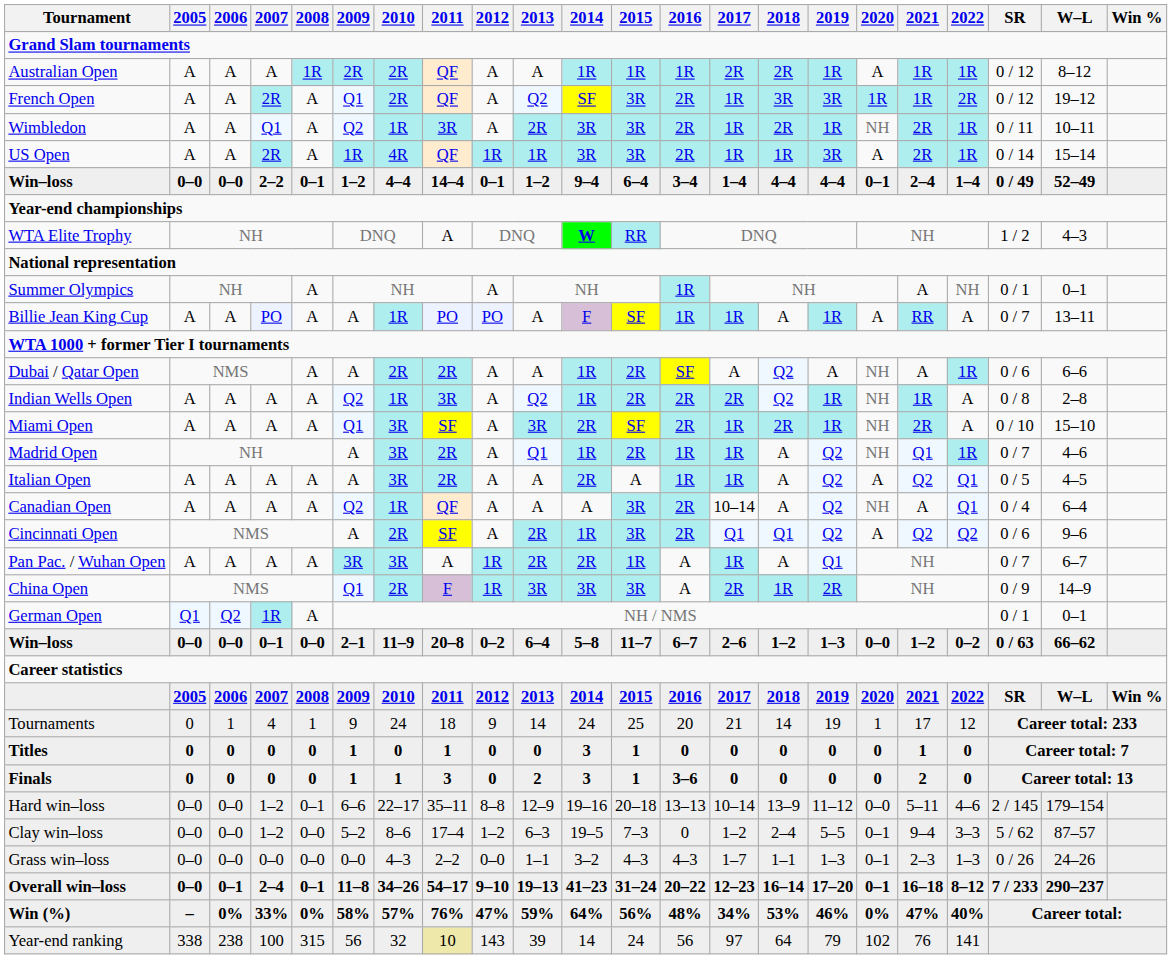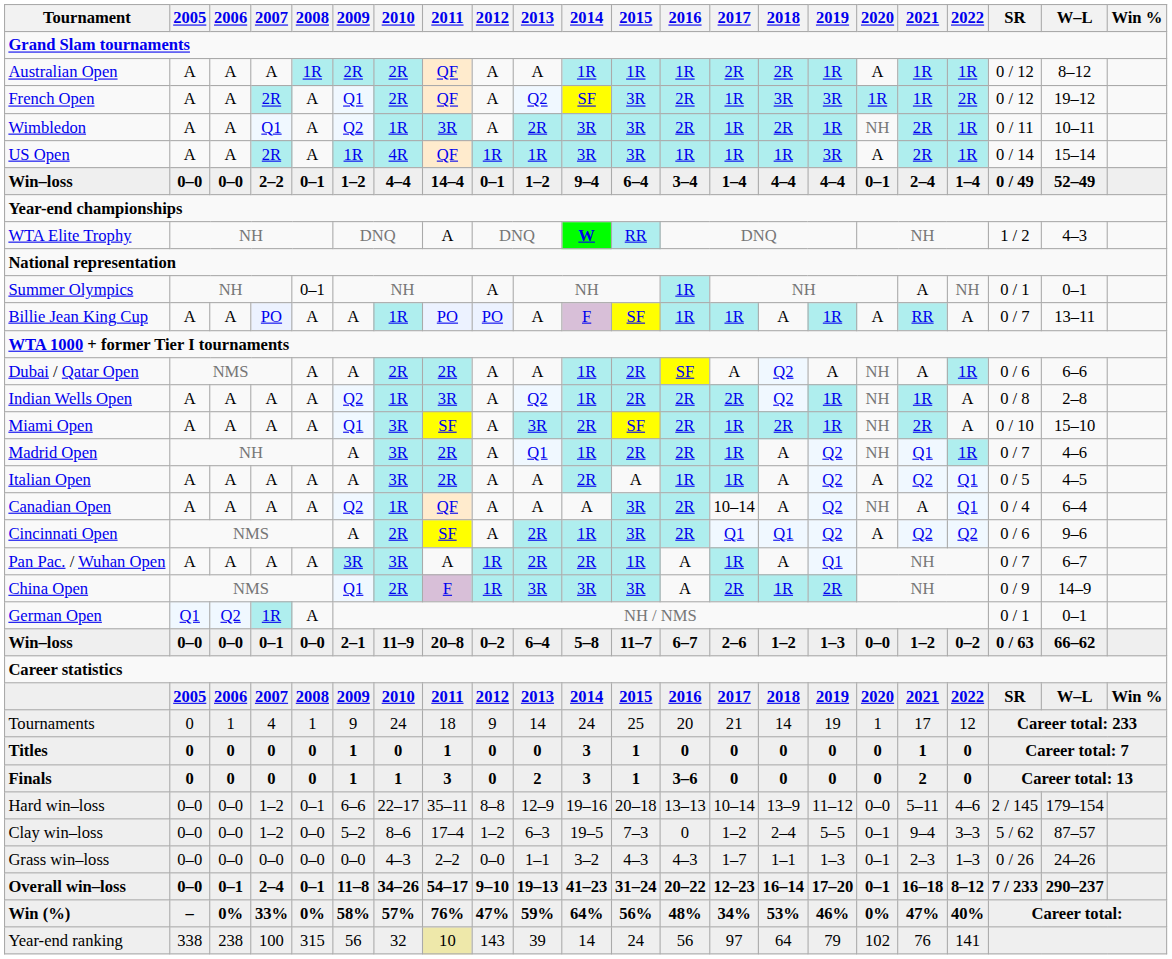 <table class="wikitable nowrap" style=text-align:center;font-size:96%>
 <tr>
 <th>Tournament</th>
 <th><a href='#'>2005</a></th>
 <th><a href='#'>2006</a></th>
 <th><a href='#'>2007</a></th>
 <th><a href='#'>2008</a></th>
 <th><a href='#'>2009</a></th>
 <th><a href='#'>2010</a></th>
 <th><a href='#'>2011</a></th>
 <th><a href='#'>2012</a></th>
 <th><a href='#'>2013</a></th>
 <th><a href='#'>2014</a></th>
 <th><a href='#'>2015</a></th>
 <th><a href='#'>2016</a></th>
 <th><a href='#'>2017</a></th>
 <th><a href='#'>2018</a></th>
 <th><a href='#'>2019</a></th>
 <th><a href='#'>2020</a></th>
 <th><a href='#'>2021</a></th>
 <th><a href='#'>2022</a></th>
 <th>SR</th>
 <th>W–L</th>
 <th>Win %</th>
 </tr>
 <tr>
 <td colspan="22" align="left"><strong><a href='#'>Grand Slam tournaments</a></strong></td>
 </tr>
 <tr>
 <td align=left><a href='#'>Australian Open</a></td>
 <td>A</td>
 <td>A</td>
 <td>A</td>
 <td bgcolor=afeeee><a href='#'>1R</a></td>
 <td bgcolor=afeeee><a href='#'>2R</a></td>
 <td bgcolor=afeeee><a href='#'>2R</a></td>
 <td bgcolor=ffebcd><a href='#'>QF</a></td>
 <td>A</td>
 <td>A</td>
 <td bgcolor=afeeee><a href='#'>1R</a></td>
 <td bgcolor=afeeee><a href='#'>1R</a></td>
 <td bgcolor=afeeee><a href='#'>1R</a></td>
 <td bgcolor=afeeee><a href='#'>2R</a></td>
 <td bgcolor=afeeee><a href='#'>2R</a></td>
 <td bgcolor=afeeee><a href='#'>1R</a></td>
 <td>A</td>
 <td bgcolor=afeeee><a href='#'>1R</a></td>
 <td bgcolor=afeeee><a href='#'>1R</a></td>
 <td>0 / 12</td>
 <td>8–12</td>
 <td></td>
 </tr>
 <tr>
 <td align=left><a href='#'>French Open</a></td>
 <td>A</td>
 <td>A</td>
 <td bgcolor=afeeee><a href='#'>2R</a></td>
 <td>A</td>
 <td bgcolor=f0f8ff><a href='#'>Q1</a></td>
 <td bgcolor=afeeee><a href='#'>2R</a></td>
 <td bgcolor=ffebcd><a href='#'>QF</a></td>
 <td>A</td>
 <td bgcolor=f0f8ff><a href='#'>Q2</a></td>
 <td bgcolor=yellow><a href='#'>SF</a></td>
 <td bgcolor=afeeee><a href='#'>3R</a></td>
 <td bgcolor=afeeee><a href='#'>2R</a></td>
 <td bgcolor=afeeee><a href='#'>1R</a></td>
 <td bgcolor=afeeee><a href='#'>3R</a></td>
 <td bgcolor=afeeee><a href='#'>3R</a></td>
 <td bgcolor=afeeee><a href='#'>1R</a></td>
 <td bgcolor=afeeee><a href='#'>1R</a></td>
 <td bgcolor=afeeee><a href='#'>2R</a></td>
 <td>0 / 12</td>
 <td>19–12</td>
 <td></td>
 </tr>
 <tr>
 <td align=left><a href='#'>Wimbledon</a></td>
 <td>A</td>
 <td>A</td>
 <td bgcolor=f0f8ff><a href='#'>Q1</a></td>
 <td>A</td>
 <td bgcolor=f0f8ff><a href='#'>Q2</a></td>
 <td bgcolor=afeeee><a href='#'>1R</a></td>
 <td bgcolor=afeeee><a href='#'>3R</a></td>
 <td>A</td>
 <td bgcolor=afeeee><a href='#'>2R</a></td>
 <td bgcolor=afeeee><a href='#'>3R</a></td>
 <td bgcolor=afeeee><a href='#'>3R</a></td>
 <td bgcolor=afeeee><a href='#'>2R</a></td>
 <td bgcolor=afeeee><a href='#'>1R</a></td>
 <td bgcolor=afeeee><a href='#'>2R</a></td>
 <td bgcolor=afeeee><a href='#'>1R</a></td>
 <td style=color:#767676>NH</td>
 <td bgcolor=afeeee><a href='#'>2R</a></td>
 <td bgcolor=afeeee><a href='#'>1R</a></td>
 <td>0 / 11</td>
 <td>10–11</td>
 <td></td>
 </tr>
 <tr>
 <td align=left><a href='#'>US Open</a></td>
 <td>A</td>
 <td>A</td>
 <td bgcolor=afeeee><a href='#'>2R</a></td>
 <td>A</td>
 <td bgcolor=afeeee><a href='#'>1R</a></td>
 <td bgcolor=afeeee><a href='#'>4R</a></td>
 <td bgcolor=ffebcd><a href='#'>QF</a></td>
 <td bgcolor=afeeee><a href='#'>1R</a></td>
 <td bgcolor=afeeee><a href='#'>1R</a></td>
 <td bgcolor=afeeee><a href='#'>3R</a></td>
 <td bgcolor=afeeee><a href='#'>3R</a></td>
-<td bgcolor=afeeee><a href='#'>2R</a></td>
+<td bgcolor=afeeee><a href='#'>1R</a></td>
 <td bgcolor=afeeee><a href='#'>1R</a></td>
 <td bgcolor=afeeee><a href='#'>1R</a></td>
 <td bgcolor=afeeee><a href='#'>3R</a></td>
 <td>A</td>
 <td bgcolor=afeeee><a href='#'>2R</a></td>
 <td bgcolor=afeeee><a href='#'>1R</a></td>
 <td>0 / 14</td>
 <td>15–14</td>
 <td></td>
 </tr>
 <tr style=font-weight:bold;background:#efefef>
 <td style=text-align:left>Win–loss</td>
 <td>0–0</td>
 <td>0–0</td>
 <td>2–2</td>
 <td>0–1</td>
 <td>1–2</td>
 <td>4–4</td>
 <td>14–4</td>
 <td>0–1</td>
 <td>1–2</td>
 <td>9–4</td>
 <td>6–4</td>
 <td>3–4</td>
 <td>1–4</td>
 <td>4–4</td>
 <td>4–4</td>
 <td>0–1</td>
 <td>2–4</td>
 <td>1–4</td>
 <td>0 / 49</td>
 <td>52–49</td>
 <td></td>
 </tr>
 <tr>
 <td colspan="22" align="left"><strong>Year-end championships</strong></td>
 </tr>
 <tr>
 <td align=left><a href='#'>WTA Elite Trophy</a></td>
 <td colspan=4 style=color:#767676>NH</td>
 <td colspan=2 style=color:#767676>DNQ</td>
 <td>A</td>
 <td colspan=2 style=color:#767676>DNQ</td>
 <td bgcolor=lime><a href='#'><strong>W</strong></a></td>
 <td bgcolor=afeeee><a href='#'>RR</a></td>
 <td colspan=4 style=color:#767676>DNQ</td>
 <td colspan=3 style=color:#767676>NH</td>
 <td>1 / 2</td>
 <td>4–3</td>
 <td></td>
 </tr>
 <tr>
 <td colspan="22" align="left"><strong>National representation</strong></td>
 </tr>
 <tr>
 <td align=left><a href='#'>Summer Olympics</a></td>
 <td colspan=3 style=color:#767676>NH</td>
-<td>A</td>
+<td>0–1</td>
 <td colspan=3 style=color:#767676>NH</td>
 <td>A</td>
 <td colspan=3 style=color:#767676>NH</td>
 <td bgcolor=afeeee><a href='#'>1R</a></td>
 <td colspan=4 style=color:#767676>NH</td>
 <td>A</td>
 <td style=color:#767676>NH</td>
 <td>0 / 1</td>
 <td>0–1</td>
 <td></td>
 </tr>
 <tr>
 <td align=left><a href='#'>Billie Jean King Cup</a></td>
 <td>A</td>
 <td>A</td>
 <td bgcolor=ecf2ff><a href='#'>PO</a></td>
 <td>A</td>
 <td>A</td>
 <td bgcolor=afeeee><a href='#'>1R</a></td>
 <td bgcolor=ecf2ff><a href='#'>PO</a></td>
 <td bgcolor=ecf2ff><a href='#'>PO</a></td>
 <td>A</td>
 <td bgcolor=thistle><a href='#'>F</a></td>
 <td bgcolor=yellow><a href='#'>SF</a></td>
 <td bgcolor=afeeee><a href='#'>1R</a></td>
 <td bgcolor=afeeee><a href='#'>1R</a></td>
 <td>A</td>
 <td bgcolor=afeeee><a href='#'>1R</a></td>
 <td>A</td>
 <td bgcolor=afeeee><a href='#'>RR</a></td>
 <td>A</td>
 <td>0 / 7</td>
 <td>13–11</td>
 <td></td>
 </tr>
 <tr>
 <td colspan="22" align="left"><strong><a href='#'>WTA 1000</a> + former Tier I tournaments </strong></td>
 </tr>
 <tr>
 <td align=left><a href='#'>Dubai</a> / <a href='#'>Qatar Open</a></td>
 <td style=color:#767676 colspan=3>NMS</td>
 <td>A</td>
 <td>A</td>
 <td bgcolor=afeeee><a href='#'>2R</a></td>
 <td bgcolor=afeeee><a href='#'>2R</a></td>
 <td>A</td>
 <td>A</td>
 <td bgcolor=afeeee><a href='#'>1R</a></td>
 <td bgcolor=afeeee><a href='#'>2R</a></td>
 <td bgcolor=yellow><a href='#'>SF</a></td>
 <td>A</td>
 <td bgcolor=f0f8ff><a href='#'>Q2</a></td>
 <td>A</td>
 <td style=color:#767676>NH</td>
 <td>A</td>
 <td bgcolor=afeeee><a href='#'>1R</a></td>
 <td>0 / 6</td>
 <td>6–6</td>
 <td></td>
 </tr>
 <tr>
 <td align=left><a href='#'>Indian Wells Open</a></td>
 <td>A</td>
 <td>A</td>
 <td>A</td>
 <td>A</td>
 <td bgcolor=f0f8ff><a href='#'>Q2</a></td>
 <td bgcolor=afeeee><a href='#'>1R</a></td>
 <td bgcolor=afeeee><a href='#'>3R</a></td>
 <td>A</td>
 <td bgcolor=f0f8ff><a href='#'>Q2</a></td>
 <td bgcolor=afeeee><a href='#'>1R</a></td>
 <td bgcolor=afeeee><a href='#'>2R</a></td>
 <td bgcolor=afeeee><a href='#'>2R</a></td>
 <td bgcolor=afeeee><a href='#'>2R</a></td>
 <td bgcolor=f0f8ff><a href='#'>Q2</a></td>
 <td bgcolor=afeeee><a href='#'>1R</a></td>
 <td style=color:#767676>NH</td>
 <td bgcolor=afeeee><a href='#'>1R</a></td>
 <td>A</td>
 <td>0 / 8</td>
 <td>2–8</td>
 <td></td>
 </tr>
 <tr>
 <td align=left><a href='#'>Miami Open</a></td>
 <td>A</td>
 <td>A</td>
 <td>A</td>
 <td>A</td>
 <td bgcolor=f0f8ff><a href='#'>Q1</a></td>
 <td bgcolor=afeeee><a href='#'>3R</a></td>
 <td bgcolor=yellow><a href='#'>SF</a></td>
 <td>A</td>
 <td bgcolor=afeeee><a href='#'>3R</a></td>
 <td bgcolor=afeeee><a href='#'>2R</a></td>
 <td bgcolor=yellow><a href='#'>SF</a></td>
 <td bgcolor=afeeee><a href='#'>2R</a></td>
 <td bgcolor=afeeee><a href='#'>1R</a></td>
 <td bgcolor=afeeee><a href='#'>2R</a></td>
 <td bgcolor=afeeee><a href='#'>1R</a></td>
 <td style=color:#767676>NH</td>
 <td bgcolor=afeeee><a href='#'>2R</a></td>
 <td>A</td>
 <td>0 / 10</td>
 <td>15–10</td>
 <td></td>
 </tr>
 <tr>
 <td align=left><a href='#'>Madrid Open</a></td>
 <td style=color:#767676 colspan=4>NH</td>
 <td>A</td>
 <td bgcolor=afeeee><a href='#'>3R</a></td>
 <td bgcolor=afeeee><a href='#'>2R</a></td>
 <td>A</td>
 <td bgcolor=f0f8ff><a href='#'>Q1</a></td>
 <td bgcolor=afeeee><a href='#'>1R</a></td>
 <td bgcolor=afeeee><a href='#'>2R</a></td>
-<td bgcolor=afeeee><a href='#'>1R</a></td>
+<td bgcolor=afeeee><a href='#'>2R</a></td>
 <td bgcolor=afeeee><a href='#'>1R</a></td>
 <td>A</td>
 <td bgcolor=f0f8ff><a href='#'>Q2</a></td>
 <td style=color:#767676>NH</td>
 <td bgcolor=f0f8ff><a href='#'>Q1</a></td>
 <td bgcolor=afeeee><a href='#'>1R</a></td>
 <td>0 / 7</td>
 <td>4–6</td>
 <td></td>
 </tr>
 <tr>
 <td align=left><a href='#'>Italian Open</a></td>
 <td>A</td>
 <td>A</td>
 <td>A</td>
 <td>A</td>
 <td>A</td>
 <td bgcolor=afeeee><a href='#'>3R</a></td>
 <td bgcolor=afeeee><a href='#'>2R</a></td>
 <td>A</td>
 <td>A</td>
 <td bgcolor=afeeee><a href='#'>2R</a></td>
 <td>A</td>
 <td bgcolor=afeeee><a href='#'>1R</a></td>
 <td bgcolor=afeeee><a href='#'>1R</a></td>
 <td>A</td>
 <td bgcolor=f0f8ff><a href='#'>Q2</a></td>
 <td>A</td>
 <td bgcolor=f0f8ff><a href='#'>Q2</a></td>
 <td bgcolor=f0f8ff><a href='#'>Q1</a></td>
 <td>0 / 5</td>
 <td>4–5</td>
 <td></td>
 </tr>
 <tr>
 <td align=left><a href='#'>Canadian Open</a></td>
 <td>A</td>
 <td>A</td>
 <td>A</td>
 <td>A</td>
 <td bgcolor=f0f8ff><a href='#'>Q2</a></td>
 <td bgcolor=afeeee><a href='#'>1R</a></td>
 <td bgcolor=ffebcd><a href='#'>QF</a></td>
 <td>A</td>
 <td>A</td>
 <td>A</td>
 <td bgcolor=afeeee><a href='#'>3R</a></td>
 <td bgcolor=afeeee><a href='#'>2R</a></td>
 <td>10–14</td>
 <td>A</td>
 <td bgcolor=f0f8ff><a href='#'>Q2</a></td>
 <td style=color:#767676>NH</td>
 <td>A</td>
 <td bgcolor=f0f8ff><a href='#'>Q1</a></td>
 <td>0 / 4</td>
 <td>6–4</td>
 <td></td>
 </tr>
 <tr>
 <td align=left><a href='#'>Cincinnati Open</a></td>
 <td style=color:#767676 colspan=4>NMS</td>
 <td>A</td>
 <td bgcolor=afeeee><a href='#'>2R</a></td>
 <td bgcolor=yellow><a href='#'>SF</a></td>
 <td>A</td>
 <td bgcolor=afeeee><a href='#'>2R</a></td>
 <td bgcolor=afeeee><a href='#'>1R</a></td>
 <td bgcolor=afeeee><a href='#'>3R</a></td>
 <td bgcolor=afeeee><a href='#'>2R</a></td>
 <td bgcolor=f0f8ff><a href='#'>Q1</a></td>
 <td bgcolor=f0f8ff><a href='#'>Q1</a></td>
 <td bgcolor=f0f8ff><a href='#'>Q2</a></td>
 <td>A</td>
 <td bgcolor=f0f8ff><a href='#'>Q2</a></td>
 <td bgcolor=f0f8ff><a href='#'>Q2</a></td>
 <td>0 / 6</td>
 <td>9–6</td>
 <td></td>
 </tr>
 <tr>
 <td align=left><a href='#'>Pan Pac.</a> / <a href='#'>Wuhan Open</a></td>
 <td>A</td>
 <td>A</td>
 <td>A</td>
 <td>A</td>
 <td bgcolor=afeeee><a href='#'>3R</a></td>
 <td bgcolor=afeeee><a href='#'>3R</a></td>
 <td>A</td>
 <td bgcolor=afeeee><a href='#'>1R</a></td>
 <td bgcolor=afeeee><a href='#'>2R</a></td>
 <td bgcolor=afeeee><a href='#'>2R</a></td>
 <td bgcolor=afeeee><a href='#'>1R</a></td>
 <td>A</td>
 <td bgcolor=afeeee><a href='#'>1R</a></td>
 <td>A</td>
 <td bgcolor=f0f8ff><a href='#'>Q1</a></td>
 <td colspan=3 style=color:#767676>NH</td>
 <td>0 / 7</td>
 <td>6–7</td>
 <td></td>
 </tr>
 <tr>
 <td align=left><a href='#'>China Open</a></td>
 <td style=color:#767676 colspan=4>NMS</td>
 <td bgcolor=f0f8ff><a href='#'>Q1</a></td>
 <td bgcolor=afeeee><a href='#'>2R</a></td>
 <td bgcolor=thistle><a href='#'>F</a></td>
 <td bgcolor=afeeee><a href='#'>1R</a></td>
 <td bgcolor=afeeee><a href='#'>3R</a></td>
 <td bgcolor=afeeee><a href='#'>3R</a></td>
 <td bgcolor=afeeee><a href='#'>3R</a></td>
 <td>A</td>
 <td bgcolor=afeeee><a href='#'>2R</a></td>
 <td bgcolor=afeeee><a href='#'>1R</a></td>
 <td bgcolor=afeeee><a href='#'>2R</a></td>
 <td colspan=3 style=color:#767676>NH</td>
 <td>0 / 9</td>
 <td>14–9</td>
 <td></td>
 </tr>
 <tr>
 <td align=left><a href='#'>German Open</a></td>
 <td bgcolor=f0f8ff><a href='#'>Q1</a></td>
 <td bgcolor=f0f8ff><a href='#'>Q2</a></td>
 <td bgcolor=afeeee><a href='#'>1R</a></td>
 <td>A</td>
 <td colspan=14 style=color:#767676>NH / NMS</td>
 <td>0 / 1</td>
 <td>0–1</td>
 <td></td>
 </tr>
 <tr style=font-weight:bold;background:#efefef>
 <td style=text-align:left>Win–loss</td>
 <td>0–0</td>
 <td>0–0</td>
 <td>0–1</td>
 <td>0–0</td>
 <td>2–1</td>
 <td>11–9</td>
 <td>20–8</td>
 <td>0–2</td>
 <td>6–4</td>
 <td>5–8</td>
 <td>11–7</td>
 <td>6–7</td>
 <td>2–6</td>
 <td>1–2</td>
 <td>1–3</td>
 <td>0–0</td>
 <td>1–2</td>
 <td>0–2</td>
 <td>0 / 63</td>
 <td>66–62</td>
 <td></td>
 </tr>
 <tr>
 <td colspan="22" align="left"><strong>Career statistics</strong></td>
 </tr>
 <tr style=font-weight:bold;background:#efefef>
 <td></td>
 <td><a href='#'>2005</a></td>
 <td><a href='#'>2006</a></td>
 <td><a href='#'>2007</a></td>
 <td><a href='#'>2008</a></td>
 <td><a href='#'>2009</a></td>
 <td><a href='#'>2010</a></td>
 <td><a href='#'>2011</a></td>
 <td><a href='#'>2012</a></td>
 <td><a href='#'>2013</a></td>
 <td><a href='#'>2014</a></td>
 <td><a href='#'>2015</a></td>
 <td><a href='#'>2016</a></td>
 <td><a href='#'>2017</a></td>
 <td><a href='#'>2018</a></td>
 <td><a href='#'>2019</a></td>
 <td><a href='#'>2020</a></td>
 <td><a href='#'>2021</a></td>
 <td><a href='#'>2022</a></td>
 <td>SR</td>
 <td>W–L</td>
 <td>Win %</td>
 </tr>
 <tr style=background:#efefef>
 <td align=left>Tournaments</td>
 <td>0</td>
 <td>1</td>
 <td>4</td>
 <td>1</td>
 <td>9</td>
 <td>24</td>
 <td>18</td>
 <td>9</td>
 <td>14</td>
 <td>24</td>
 <td>25</td>
 <td>20</td>
 <td>21</td>
 <td>14</td>
 <td>19</td>
 <td>1</td>
 <td>17</td>
 <td>12</td>
 <td colspan=3><strong>Career total: 233</strong></td>
 </tr>
 <tr style=font-weight:bold;background:#efefef>
 <td style=text-align:left>Titles</td>
 <td>0</td>
 <td>0</td>
 <td>0</td>
 <td>0</td>
 <td>1</td>
 <td>0</td>
 <td>1</td>
 <td>0</td>
 <td>0</td>
 <td>3</td>
 <td>1</td>
 <td>0</td>
 <td>0</td>
 <td>0</td>
 <td>0</td>
 <td>0</td>
 <td>1</td>
 <td>0</td>
 <td colspan=3>Career total: 7</td>
 </tr>
 <tr style=font-weight:bold;background:#efefef>
 <td style=text-align:left>Finals</td>
 <td>0</td>
 <td>0</td>
 <td>0</td>
 <td>0</td>
 <td>1</td>
 <td>1</td>
 <td>3</td>
 <td>0</td>
 <td>2</td>
 <td>3</td>
 <td>1</td>
 <td>3–6</td>
 <td>0</td>
 <td>0</td>
 <td>0</td>
 <td>0</td>
 <td>2</td>
 <td>0</td>
 <td colspan=3>Career total: 13</td>
 </tr>
 <tr bgcolor=efefef>
 <td align=left>Hard win–loss</td>
 <td>0–0</td>
 <td>0–0</td>
 <td>1–2</td>
 <td>0–1</td>
 <td>6–6</td>
 <td>22–17</td>
 <td>35–11</td>
 <td>8–8</td>
 <td>12–9</td>
 <td>19–16</td>
 <td>20–18</td>
 <td>13–13</td>
 <td>10–14</td>
 <td>13–9</td>
 <td>11–12</td>
 <td>0–0</td>
 <td>5–11</td>
 <td>4–6</td>
 <td>2 / 145</td>
 <td>179–154</td>
 <td></td>
 </tr>
 <tr bgcolor=efefef>
 <td align=left>Clay win–loss</td>
 <td>0–0</td>
 <td>0–0</td>
 <td>1–2</td>
 <td>0–0</td>
 <td>5–2</td>
 <td>8–6</td>
 <td>17–4</td>
 <td>1–2</td>
 <td>6–3</td>
 <td>19–5</td>
 <td>7–3</td>
 <td>0</td>
 <td>1–2</td>
 <td>2–4</td>
 <td>5–5</td>
 <td>0–1</td>
 <td>9–4</td>
 <td>3–3</td>
 <td>5 / 62</td>
 <td>87–57</td>
 <td></td>
 </tr>
 <tr bgcolor=efefef>
 <td align=left>Grass win–loss</td>
 <td>0–0</td>
 <td>0–0</td>
 <td>0–0</td>
 <td>0–0</td>
 <td>0–0</td>
 <td>4–3</td>
 <td>2–2</td>
 <td>0–0</td>
 <td>1–1</td>
 <td>3–2</td>
 <td>4–3</td>
 <td>4–3</td>
 <td>1–7</td>
 <td>1–1</td>
 <td>1–3</td>
 <td>0–1</td>
 <td>2–3</td>
 <td>1–3</td>
 <td>0 / 26</td>
 <td>24–26</td>
 <td></td>
 </tr>
 <tr style=font-weight:bold;background:#efefef>
 <td style=text-align:left>Overall win–loss</td>
 <td>0–0</td>
 <td>0–1</td>
 <td>2–4</td>
 <td>0–1</td>
 <td>11–8</td>
 <td>34–26</td>
 <td>54–17</td>
 <td>9–10</td>
 <td>19–13</td>
 <td>41–23</td>
 <td>31–24</td>
 <td>20–22</td>
 <td>12–23</td>
 <td>16–14</td>
 <td>17–20</td>
 <td>0–1</td>
 <td>16–18</td>
 <td>8–12</td>
 <td>7 / 233</td>
 <td>290–237</td>
 <td></td>
 </tr>
 <tr style=background:#efefef;font-weight:bold>
 <td style=text-align:left>Win (%)</td>
 <td>–</td>
 <td>0%</td>
 <td>33%</td>
 <td>0%</td>
 <td>58%</td>
 <td>57%</td>
 <td>76%</td>
 <td>47%</td>
 <td>59%</td>
 <td>64%</td>
 <td>56%</td>
 <td>48%</td>
 <td>34%</td>
 <td>53%</td>
 <td>46%</td>
 <td>0%</td>
 <td>47%</td>
 <td>40%</td>
 <td colspan=3>Career total: </td>
 </tr>
 <tr bgcolor=efefef>
 <td align=left>Year-end ranking</td>
 <td>338</td>
 <td>238</td>
 <td>100</td>
 <td>315</td>
 <td>56</td>
 <td>32</td>
 <td bgcolor=eee8AA>10</td>
 <td>143</td>
 <td>39</td>
 <td>14</td>
 <td>24</td>
 <td>56</td>
 <td>97</td>
 <td>64</td>
 <td>79</td>
 <td>102</td>
 <td>76</td>
 <td>141</td>
 <td colspan=3></td>
 </tr>
 </table>
